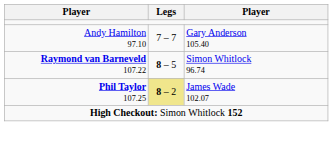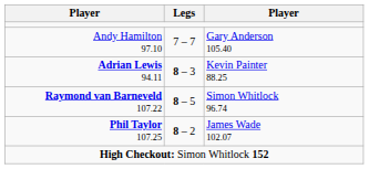 <table class=wikitable style="text-align:center">
 <tr>
 <th width=225>Player</th>
 <th width=50>Legs</th>
 <th width=225>Player</th>
 </tr>
 <tr align=center>
 <td colspan="3"></td>
 </tr>
 <tr align=left>
 <td align=right><a href='#'>Andy Hamilton</a>  <br><small><span>97.10</span></small></td>
 <td align=center>7 – 7</td>
 <td> <a href='#'>Gary Anderson</a> <br><small><span>105.40</span></small></td>
 </tr>
 <tr align=left>
+<td align=right><strong><a href='#'>Adrian Lewis</a></strong>  <br><small><span>94.11</span></small></td>
+<td align=center><strong>8</strong> – 3</td>
+<td> <a href='#'>Kevin Painter</a> <br><small><span>88.25</span></small></td>
+</tr>
+<tr align=left>
 <td align=right><strong><a href='#'>Raymond van Barneveld</a></strong>  <br><small><span>107.22</span></small></td>
 <td align=center><strong>8</strong> – 5</td>
 <td> <a href='#'>Simon Whitlock</a> <br><small><span>96.74</span></small></td>
 </tr>
 <tr align=left>
 <td align=right><strong><a href='#'>Phil Taylor</a></strong>  <br><small><span>107.25</span></small></td>
-<td align=center style="background: khaki;"><strong>8</strong> – 2</td>
+<td align=center><strong>8</strong> – 2</td>
 <td> <a href='#'>James Wade</a> <br><small><span>102.07</span></small></td>
 </tr>
 <tr align=center>
 <td colspan="3"><strong>High Checkout:</strong> Simon Whitlock <strong>152</strong></td>
 </tr>
 </table>
